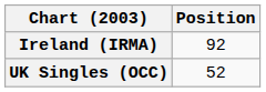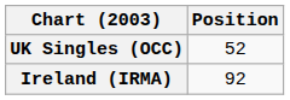 <table class="wikitable plainrowheaders">
 <tr>
 <th scope="col">Chart (2003)</th>
 <th scope="col">Position</th>
 </tr>
 <tr>
+<th scope="row">UK Singles (OCC)</th>
+<td align="center">52</td>
+</tr>
+<tr>
 <th scope="row">Ireland (IRMA)</th>
 <td align="center">92</td>
 </tr>
-<tr>
-<th scope="row">UK Singles (OCC)</th>
-<td align="center">52</td>
-</tr>
 </table>
